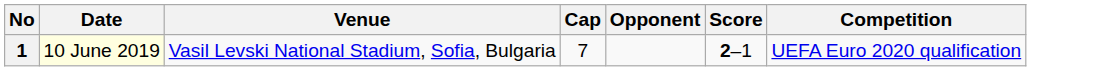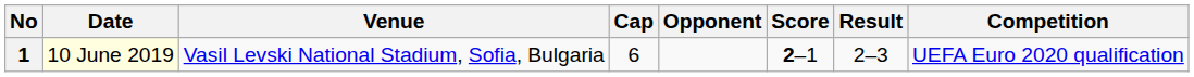 <table class="wikitable" style="font-size:100%;">
 <tr>
 <th>No</th>
 <th>Date</th>
 <th>Venue</th>
 <th>Cap</th>
 <th>Opponent</th>
 <th>Score</th>
+<th>Result</th>
 <th>Competition</th>
 </tr>
 <tr>
 <th>1</th>
 <td style="background: lightyellow;">10 June 2019</td>
 <td><a href='#'>Vasil Levski National Stadium</a>, <a href='#'>Sofia</a>, Bulgaria</td>
-<td align=center>7</td>
+<td align=center>6</td>
 <td></td>
 <td align=center><strong>2</strong>–1</td>
+<td align=center>2–3</td>
 <td><a href='#'>UEFA Euro 2020 qualification</a></td>
 </tr>
 </table>
